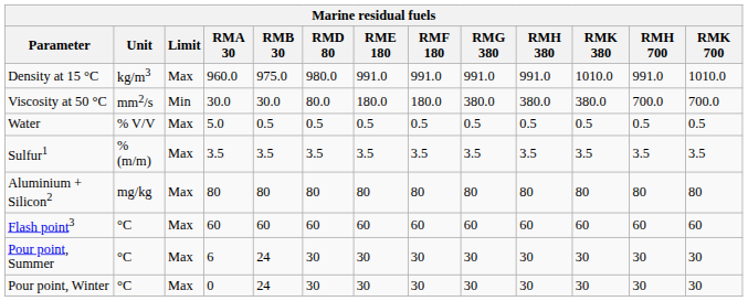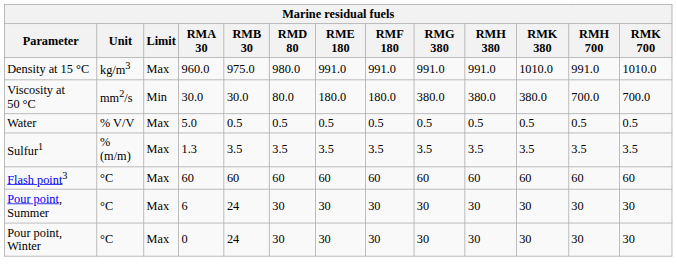 <table class="wikitable">
 <tr>
 <th colspan=13>Marine residual fuels</th>
 </tr>
 <tr align=center>
 <th>Parameter</th>
 <th>Unit</th>
 <th>Limit</th>
 <th>RMA 30</th>
 <th>RMB 30</th>
 <th>RMD 80</th>
 <th>RME 180</th>
 <th>RMF 180</th>
 <th>RMG 380</th>
 <th>RMH 380</th>
 <th>RMK 380</th>
 <th>RMH 700</th>
 <th>RMK 700</th>
 </tr>
 <tr>
 <td>Density at 15 °C</td>
 <td>kg/m<sup>3</sup></td>
 <td>Max</td>
 <td>960.0</td>
 <td>975.0</td>
 <td>980.0</td>
 <td>991.0</td>
 <td>991.0</td>
 <td>991.0</td>
 <td>991.0</td>
 <td>1010.0</td>
 <td>991.0</td>
 <td>1010.0</td>
 </tr>
 <tr>
 <td>Viscosity at 50 °C</td>
 <td>mm<sup>2</sup>/s</td>
 <td>Min</td>
 <td>30.0</td>
 <td>30.0</td>
 <td>80.0</td>
 <td>180.0</td>
 <td>180.0</td>
 <td>380.0</td>
 <td>380.0</td>
 <td>380.0</td>
 <td>700.0</td>
 <td>700.0</td>
 </tr>
 <tr>
 <td>Water</td>
 <td>% V/V</td>
 <td>Max</td>
 <td>5.0</td>
 <td>0.5</td>
 <td>0.5</td>
 <td>0.5</td>
 <td>0.5</td>
 <td>0.5</td>
 <td>0.5</td>
 <td>0.5</td>
 <td>0.5</td>
 <td>0.5</td>
 </tr>
 <tr>
 <td>Sulfur<sup>1</sup></td>
 <td>% (m/m)</td>
 <td>Max</td>
+<td>1.3</td>
 <td>3.5</td>
 <td>3.5</td>
 <td>3.5</td>
 <td>3.5</td>
 <td>3.5</td>
 <td>3.5</td>
 <td>3.5</td>
 <td>3.5</td>
 <td>3.5</td>
-<td>3.5</td>
-</tr>
-<tr>
-<td>Aluminium + Silicon<sup>2</sup></td>
-<td>mg/kg</td>
-<td>Max</td>
-<td>80</td>
-<td>80</td>
-<td>80</td>
-<td>80</td>
-<td>80</td>
-<td>80</td>
-<td>80</td>
-<td>80</td>
-<td>80</td>
-<td>80</td>
 </tr>
 <tr>
 <td><a href='#'>Flash point</a><sup>3</sup></td>
 <td>°C</td>
 <td>Max</td>
 <td>60</td>
 <td>60</td>
 <td>60</td>
 <td>60</td>
 <td>60</td>
 <td>60</td>
 <td>60</td>
 <td>60</td>
 <td>60</td>
 <td>60</td>
 </tr>
 <tr>
 <td><a href='#'>Pour point</a>, Summer</td>
 <td>°C</td>
 <td>Max</td>
 <td>6</td>
 <td>24</td>
 <td>30</td>
 <td>30</td>
 <td>30</td>
 <td>30</td>
 <td>30</td>
 <td>30</td>
 <td>30</td>
 <td>30</td>
 </tr>
 <tr>
 <td>Pour point, Winter</td>
 <td>°C</td>
 <td>Max</td>
 <td>0</td>
 <td>24</td>
 <td>30</td>
 <td>30</td>
 <td>30</td>
 <td>30</td>
 <td>30</td>
 <td>30</td>
 <td>30</td>
 <td>30</td>
 </tr>
 </table>
